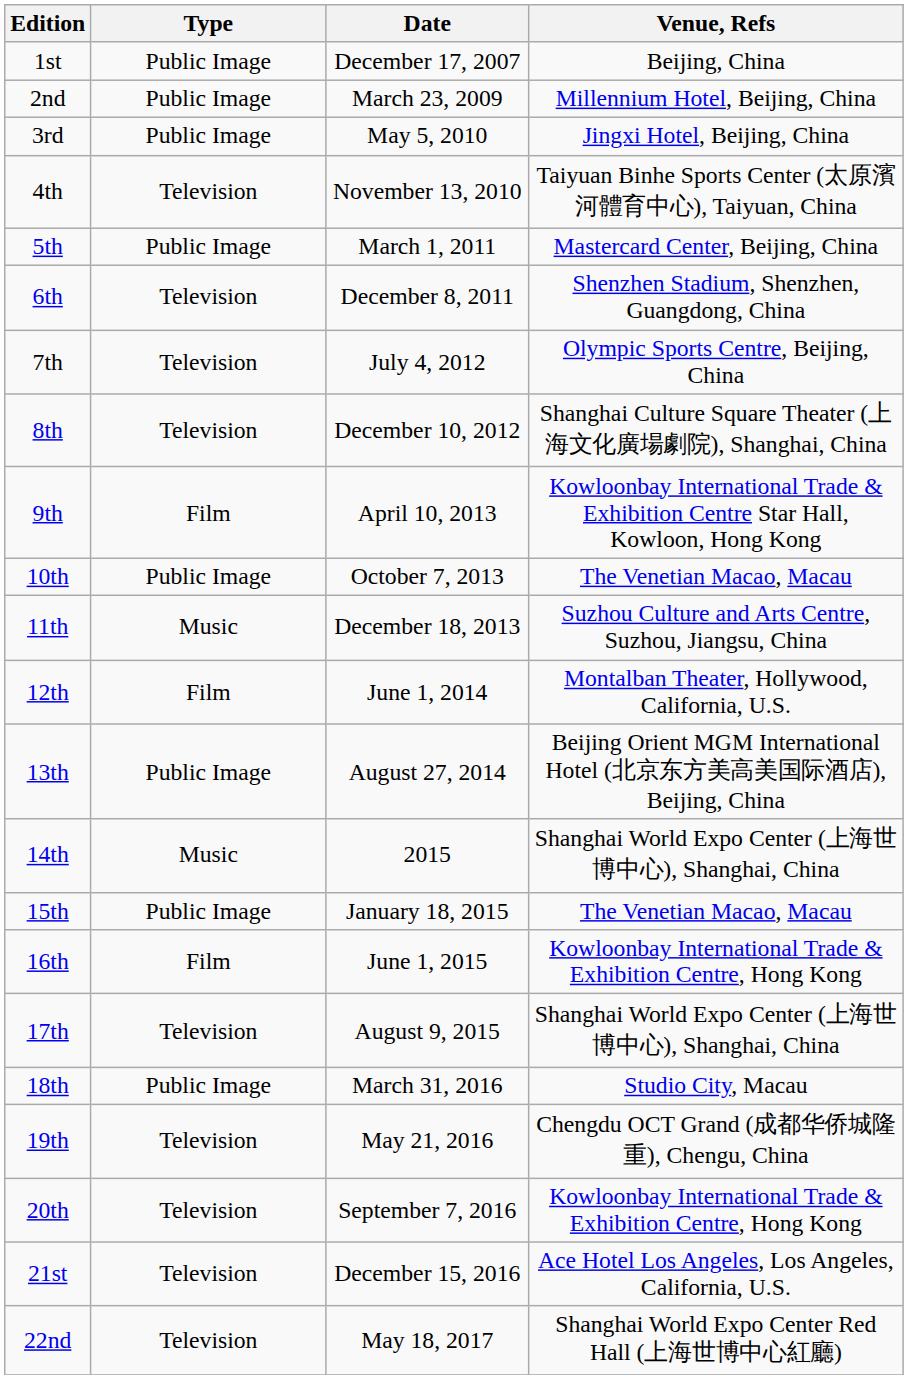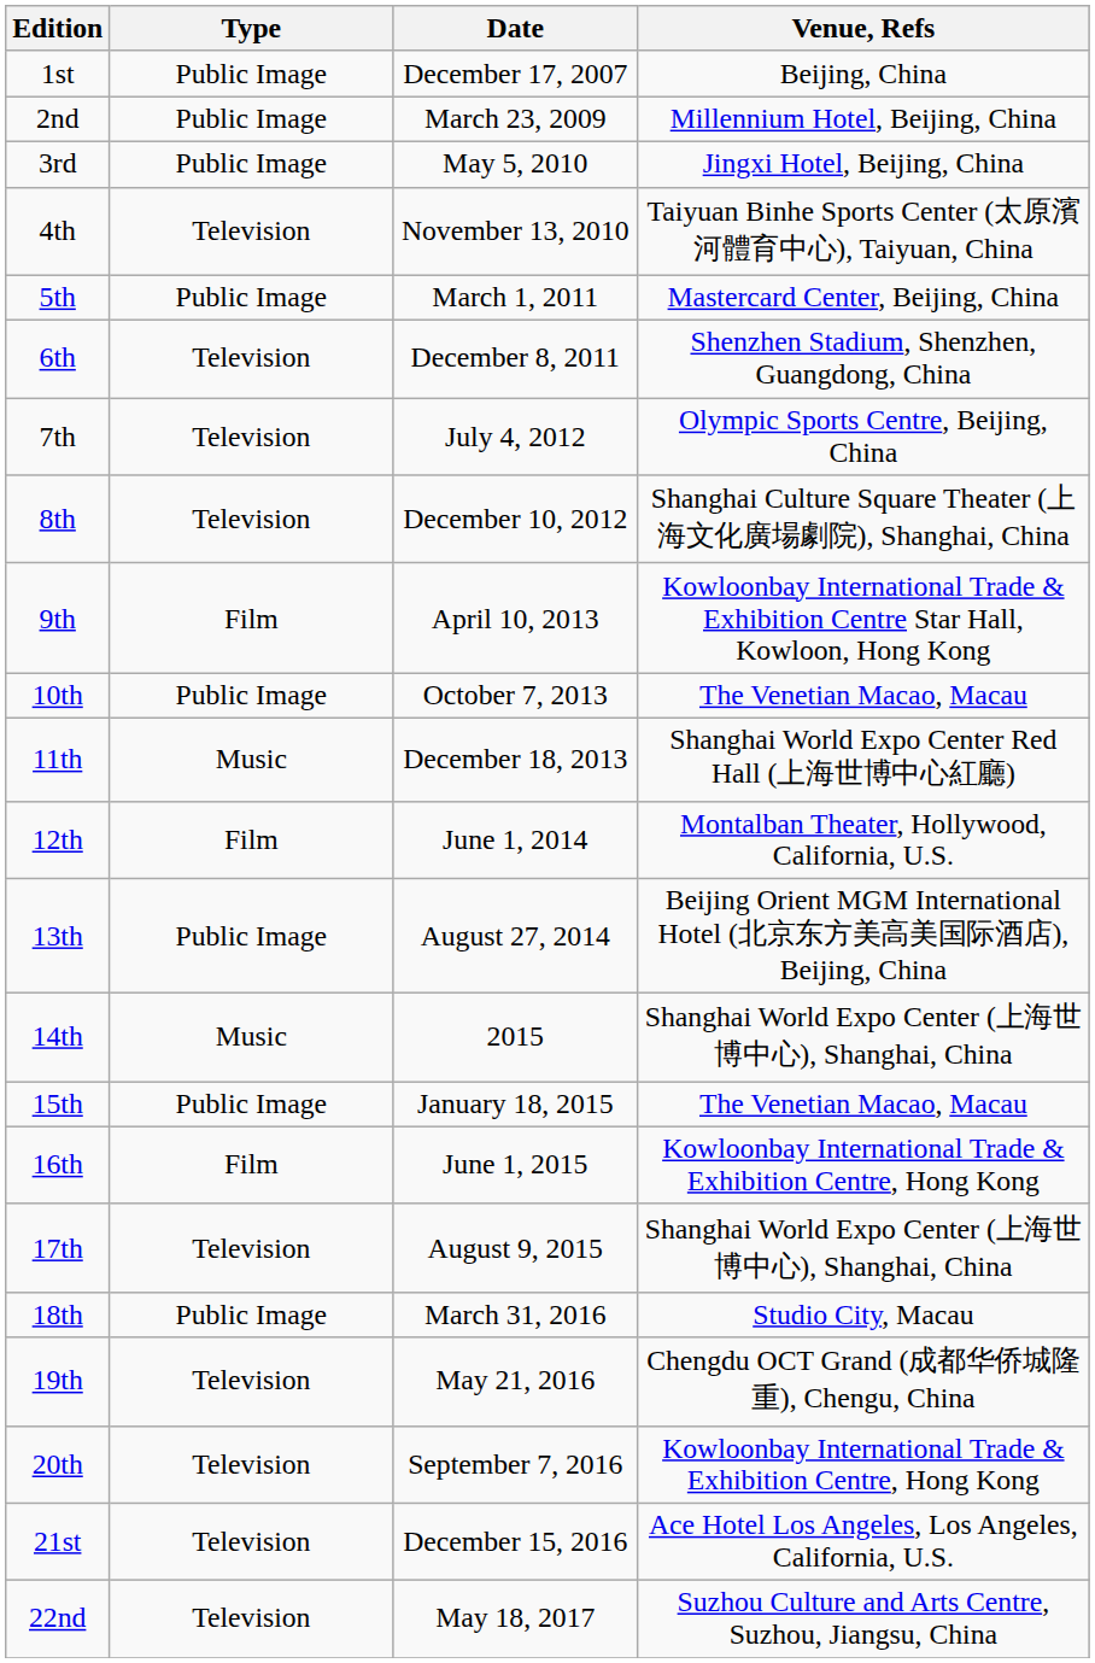 <table class="sortable wikitable" style="text-align: center">
 <tr>
 <th style="width:30px;">Edition</th>
 <th style="width:180px;">Type</th>
 <th style="width:150px;">Date</th>
 <th style="width:300px;">Venue, Refs</th>
 </tr>
 <tr>
 <td>1st</td>
 <td>Public Image</td>
 <td>December 17, 2007</td>
 <td>Beijing, China</td>
 </tr>
 <tr>
 <td>2nd</td>
 <td>Public Image</td>
 <td>March 23, 2009</td>
 <td><a href='#'>Millennium Hotel</a>, Beijing, China</td>
 </tr>
 <tr>
 <td>3rd</td>
 <td>Public Image</td>
 <td>May 5, 2010</td>
 <td><a href='#'>Jingxi Hotel</a>, Beijing, China</td>
 </tr>
 <tr>
 <td>4th</td>
 <td>Television</td>
 <td>November 13, 2010</td>
 <td>Taiyuan Binhe Sports Center (太原濱河體育中心), Taiyuan, China</td>
 </tr>
 <tr>
 <td><a href='#'>5th</a></td>
 <td>Public Image</td>
 <td>March 1, 2011</td>
 <td><a href='#'>Mastercard Center</a>, Beijing, China</td>
 </tr>
 <tr>
 <td><a href='#'>6th</a></td>
 <td>Television</td>
 <td>December 8, 2011</td>
 <td><a href='#'>Shenzhen Stadium</a>, Shenzhen, Guangdong, China</td>
 </tr>
 <tr>
 <td>7th</td>
 <td>Television</td>
 <td>July 4, 2012</td>
 <td><a href='#'>Olympic Sports Centre</a>, Beijing, China</td>
 </tr>
 <tr>
 <td><a href='#'>8th</a></td>
 <td>Television</td>
 <td>December 10, 2012</td>
 <td>Shanghai Culture Square Theater (上海文化廣場劇院), Shanghai, China</td>
 </tr>
 <tr>
 <td><a href='#'>9th</a></td>
 <td>Film</td>
 <td>April 10, 2013</td>
 <td><a href='#'>Kowloonbay International Trade & Exhibition Centre</a> Star Hall, Kowloon, Hong Kong</td>
 </tr>
 <tr>
 <td><a href='#'>10th</a></td>
 <td>Public Image</td>
 <td>October 7, 2013</td>
 <td><a href='#'>The Venetian Macao</a>, <a href='#'>Macau</a></td>
 </tr>
 <tr>
 <td><a href='#'>11th</a></td>
 <td>Music</td>
 <td>December 18, 2013</td>
-<td><a href='#'>Suzhou Culture and Arts Centre</a>, Suzhou, Jiangsu, China</td>
+<td>Shanghai World Expo Center Red Hall (上海世博中心紅廳)</td>
 </tr>
 <tr>
 <td><a href='#'>12th</a></td>
 <td>Film</td>
 <td>June 1, 2014</td>
 <td><a href='#'>Montalban Theater</a>, Hollywood, California, U.S.</td>
 </tr>
 <tr>
 <td><a href='#'>13th</a></td>
 <td>Public Image</td>
 <td>August 27, 2014</td>
 <td>Beijing Orient MGM International Hotel (北京东方美高美国际酒店), Beijing, China</td>
 </tr>
 <tr>
 <td><a href='#'>14th</a></td>
 <td>Music</td>
 <td>2015</td>
 <td>Shanghai World Expo Center (上海世博中心), Shanghai, China</td>
 </tr>
 <tr>
 <td><a href='#'>15th</a></td>
 <td>Public Image</td>
 <td>January 18, 2015</td>
 <td><a href='#'>The Venetian Macao</a>, <a href='#'>Macau</a></td>
 </tr>
 <tr>
 <td><a href='#'>16th</a></td>
 <td>Film</td>
 <td>June 1, 2015</td>
 <td><a href='#'>Kowloonbay International Trade & Exhibition Centre</a>, Hong Kong</td>
 </tr>
 <tr>
 <td><a href='#'>17th</a></td>
 <td>Television</td>
 <td>August 9, 2015</td>
 <td>Shanghai World Expo Center (上海世博中心), Shanghai, China</td>
 </tr>
 <tr>
 <td><a href='#'>18th</a></td>
 <td>Public Image</td>
 <td>March 31, 2016</td>
 <td><a href='#'>Studio City</a>, Macau</td>
 </tr>
 <tr>
 <td><a href='#'>19th</a></td>
 <td>Television</td>
 <td>May 21, 2016</td>
 <td>Chengdu OCT Grand (成都华侨城隆重), Chengu, China</td>
 </tr>
 <tr>
 <td><a href='#'>20th</a></td>
 <td>Television</td>
 <td>September 7, 2016</td>
 <td><a href='#'>Kowloonbay International Trade & Exhibition Centre</a>, Hong Kong</td>
 </tr>
 <tr>
 <td><a href='#'>21st</a></td>
 <td>Television</td>
 <td>December 15, 2016</td>
 <td><a href='#'>Ace Hotel Los Angeles</a>, Los Angeles, California, U.S.</td>
 </tr>
 <tr>
 <td><a href='#'>22nd</a></td>
 <td>Television</td>
 <td>May 18, 2017</td>
-<td>Shanghai World Expo Center Red Hall (上海世博中心紅廳)</td>
+<td><a href='#'>Suzhou Culture and Arts Centre</a>, Suzhou, Jiangsu, China</td>
 </tr>
 <tr>
 </tr>
 </table>
